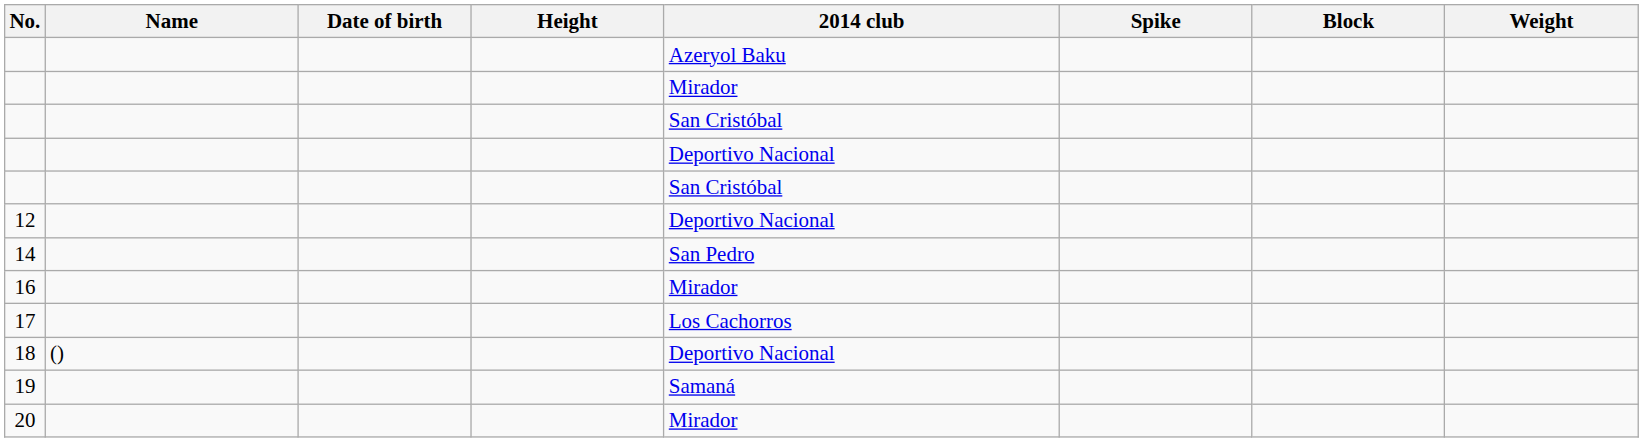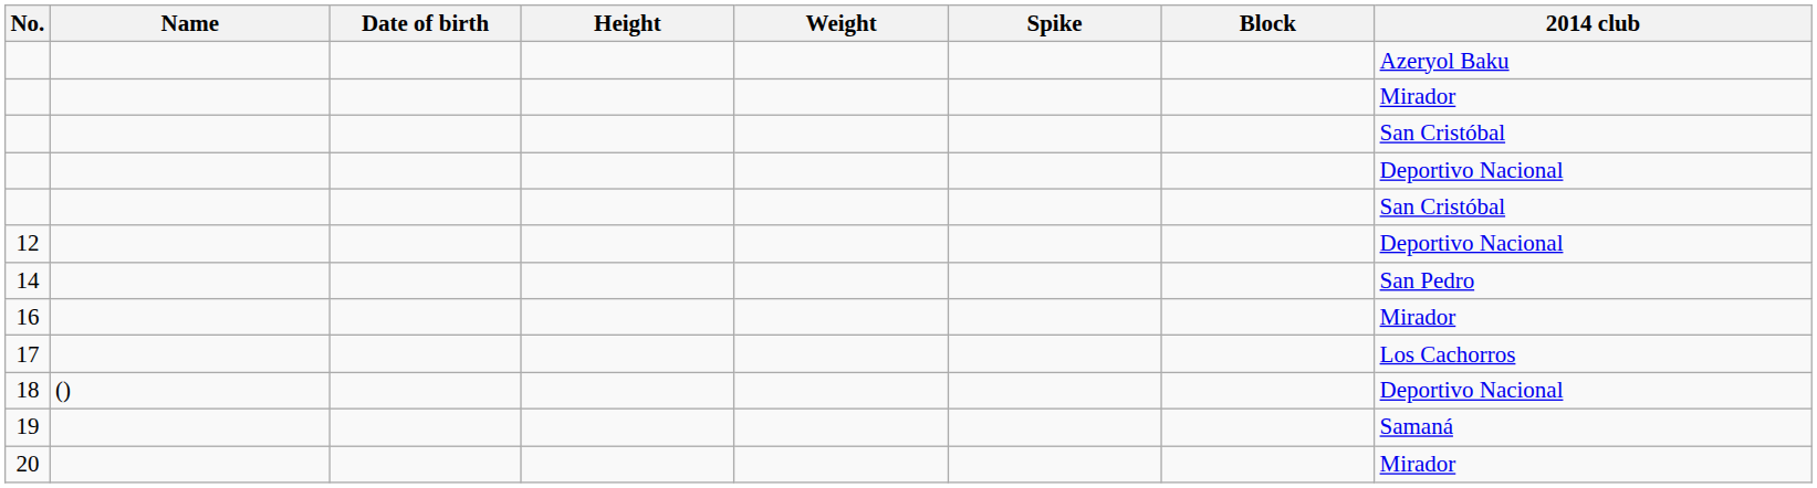 <table class="wikitable sortable" style="font-size:100%; text-align:center;">
 <tr>
 <th>No.</th>
 <th style="width:12em">Name</th>
 <th style="width:8em">Date of birth</th>
 <th style="width:9em">Height</th>
-<th style="width:19em">2014 club</th>
+<th style="width:9em">Weight</th>
 <th style="width:9em">Spike</th>
 <th style="width:9em">Block</th>
-<th style="width:9em">Weight</th>
+<th style="width:19em">2014 club</th>
 </tr>
 <tr>
 <td></td>
 <td align=left></td>
 <td align=right></td>
 <td></td>
-<td align=left> <a href='#'>Azeryol Baku</a></td>
 <td></td>
 <td></td>
 <td></td>
+<td align=left> <a href='#'>Azeryol Baku</a></td>
 </tr>
 <tr>
 <td></td>
 <td align=left></td>
 <td align=right></td>
 <td></td>
-<td align=left> <a href='#'>Mirador</a></td>
 <td></td>
 <td></td>
 <td></td>
+<td align=left> <a href='#'>Mirador</a></td>
 </tr>
 <tr>
 <td></td>
 <td align=left></td>
 <td align=right></td>
 <td></td>
-<td align=left> <a href='#'>San Cristóbal</a></td>
 <td></td>
 <td></td>
 <td></td>
+<td align=left> <a href='#'>San Cristóbal</a></td>
 </tr>
 <tr>
 <td></td>
 <td align=left></td>
 <td align=right></td>
 <td></td>
-<td align=left> <a href='#'>Deportivo Nacional</a></td>
 <td></td>
 <td></td>
 <td></td>
+<td align=left> <a href='#'>Deportivo Nacional</a></td>
 </tr>
 <tr>
 <td></td>
 <td align=left></td>
 <td align=right></td>
 <td></td>
-<td align=left> <a href='#'>San Cristóbal</a></td>
 <td></td>
 <td></td>
 <td></td>
+<td align=left> <a href='#'>San Cristóbal</a></td>
 </tr>
 <tr>
 <td>12</td>
 <td align=left></td>
 <td align=right></td>
 <td></td>
-<td align=left> <a href='#'>Deportivo Nacional</a></td>
 <td></td>
 <td></td>
 <td></td>
+<td align=left> <a href='#'>Deportivo Nacional</a></td>
 </tr>
 <tr>
 <td>14</td>
 <td align=left></td>
 <td align=right></td>
 <td></td>
-<td align=left> <a href='#'>San Pedro</a></td>
 <td></td>
 <td></td>
 <td></td>
+<td align=left> <a href='#'>San Pedro</a></td>
 </tr>
 <tr>
 <td>16</td>
 <td align=left></td>
 <td align=right></td>
 <td></td>
-<td align=left> <a href='#'>Mirador</a></td>
 <td></td>
 <td></td>
 <td></td>
+<td align=left> <a href='#'>Mirador</a></td>
 </tr>
 <tr>
 <td>17</td>
 <td align=left></td>
 <td align=right></td>
 <td></td>
-<td align=left> <a href='#'>Los Cachorros</a></td>
 <td></td>
 <td></td>
 <td></td>
+<td align=left> <a href='#'>Los Cachorros</a></td>
 </tr>
 <tr>
 <td>18</td>
 <td align=left> ()</td>
 <td align=right></td>
 <td></td>
-<td align=left> <a href='#'>Deportivo Nacional</a></td>
 <td></td>
 <td></td>
 <td></td>
+<td align=left> <a href='#'>Deportivo Nacional</a></td>
 </tr>
 <tr>
 <td>19</td>
 <td align=left></td>
 <td align=right></td>
 <td></td>
-<td align=left> <a href='#'>Samaná</a></td>
 <td></td>
 <td></td>
 <td></td>
+<td align=left> <a href='#'>Samaná</a></td>
 </tr>
 <tr>
 <td>20</td>
 <td align=left></td>
 <td align=right></td>
 <td></td>
-<td align=left> <a href='#'>Mirador</a></td>
 <td></td>
 <td></td>
 <td></td>
+<td align=left> <a href='#'>Mirador</a></td>
 </tr>
 </table>
